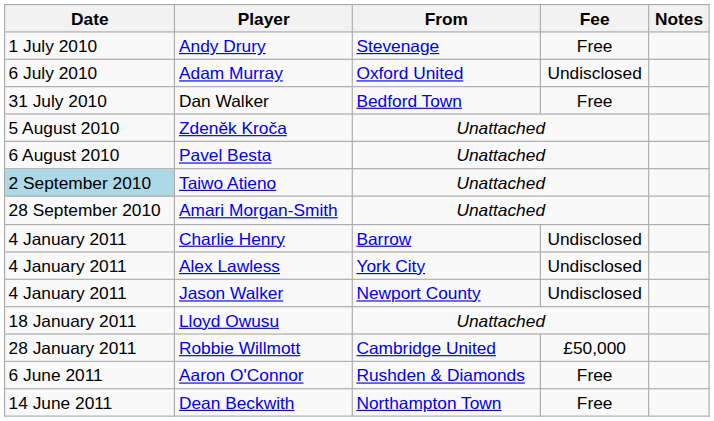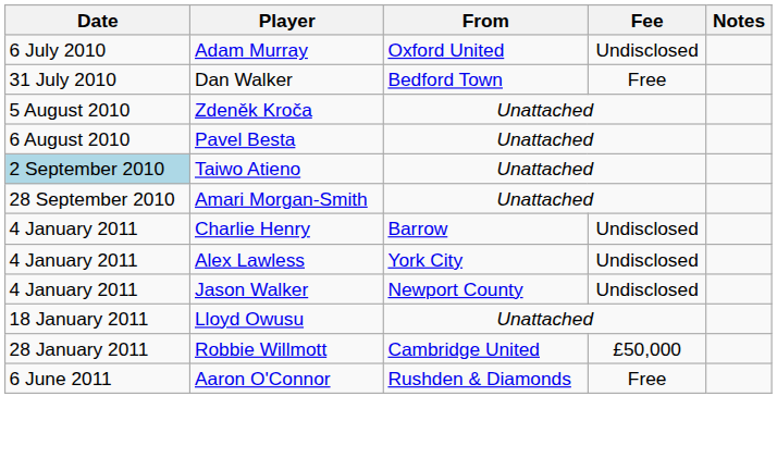 <table class="wikitable" style="text-align:center; font-size:95%;width:70%; text-align:left">
 <tr>
 <th>Date</th>
 <th>Player</th>
 <th>From</th>
 <th>Fee</th>
 <th>Notes</th>
-</tr>
-<tr --->
-<td>1 July 2010</td>
-<td> <a href='#'>Andy Drury</a></td>
-<td><a href='#'>Stevenage</a></td>
-<td align="center">Free</td>
-<td align="center"></td>
 </tr>
 <tr --->
 <td>6 July 2010</td>
 <td> <a href='#'>Adam Murray</a></td>
 <td><a href='#'>Oxford United</a></td>
 <td align="center">Undisclosed</td>
 <td align="center"></td>
 </tr>
 <tr --->
 <td>31 July 2010</td>
 <td> Dan Walker</td>
 <td><a href='#'>Bedford Town</a></td>
 <td align="center">Free</td>
 <td align="center"></td>
 </tr>
 <tr --->
 <td>5 August 2010</td>
 <td> <a href='#'>Zdeněk Kroča</a></td>
 <td align="center" colspan=2><em>Unattached</em></td>
 <td align="center"></td>
 </tr>
 <tr --->
 <td>6 August 2010</td>
 <td> <a href='#'>Pavel Besta</a></td>
 <td align="center" colspan=2><em>Unattached</em></td>
 <td align="center"></td>
 </tr>
 <tr --->
 <td style="background: lightblue;">2 September 2010</td>
 <td> <a href='#'>Taiwo Atieno</a></td>
 <td align="center" colspan=2><em>Unattached</em></td>
 <td align="center"></td>
 </tr>
 <tr --->
 <td>28 September 2010</td>
 <td> <a href='#'>Amari Morgan-Smith</a></td>
 <td align="center" colspan=2><em>Unattached</em></td>
 <td align="center"></td>
 </tr>
 <tr --->
 <td>4 January 2011</td>
 <td> <a href='#'>Charlie Henry</a></td>
 <td><a href='#'>Barrow</a></td>
 <td align="center">Undisclosed</td>
 <td align="center"></td>
 </tr>
 <tr --->
 <td>4 January 2011</td>
 <td> <a href='#'>Alex Lawless</a></td>
 <td><a href='#'>York City</a></td>
 <td align="center">Undisclosed</td>
 <td align="center"></td>
 </tr>
 <tr --->
 <td>4 January 2011</td>
 <td> <a href='#'>Jason Walker</a></td>
 <td><a href='#'>Newport County</a></td>
 <td align="center">Undisclosed</td>
 <td align="center"></td>
 </tr>
 <tr --->
 <td>18 January 2011</td>
 <td> <a href='#'>Lloyd Owusu</a></td>
 <td align="center" colspan=2><em>Unattached</em></td>
 <td align="center"></td>
 </tr>
 <tr --->
 <td>28 January 2011</td>
 <td> <a href='#'>Robbie Willmott</a></td>
 <td><a href='#'>Cambridge United</a></td>
 <td align="center">£50,000</td>
 <td align="center"></td>
 </tr>
 <tr --->
 <td>6 June 2011</td>
 <td> <a href='#'>Aaron O'Connor</a></td>
 <td><a href='#'>Rushden & Diamonds</a></td>
 <td align="center">Free</td>
 <td align="center"></td>
 </tr>
-<tr --->
-<td>14 June 2011</td>
-<td> <a href='#'>Dean Beckwith</a></td>
-<td><a href='#'>Northampton Town</a></td>
-<td align="center">Free</td>
-<td align="center"></td>
-</tr>
 </table>
